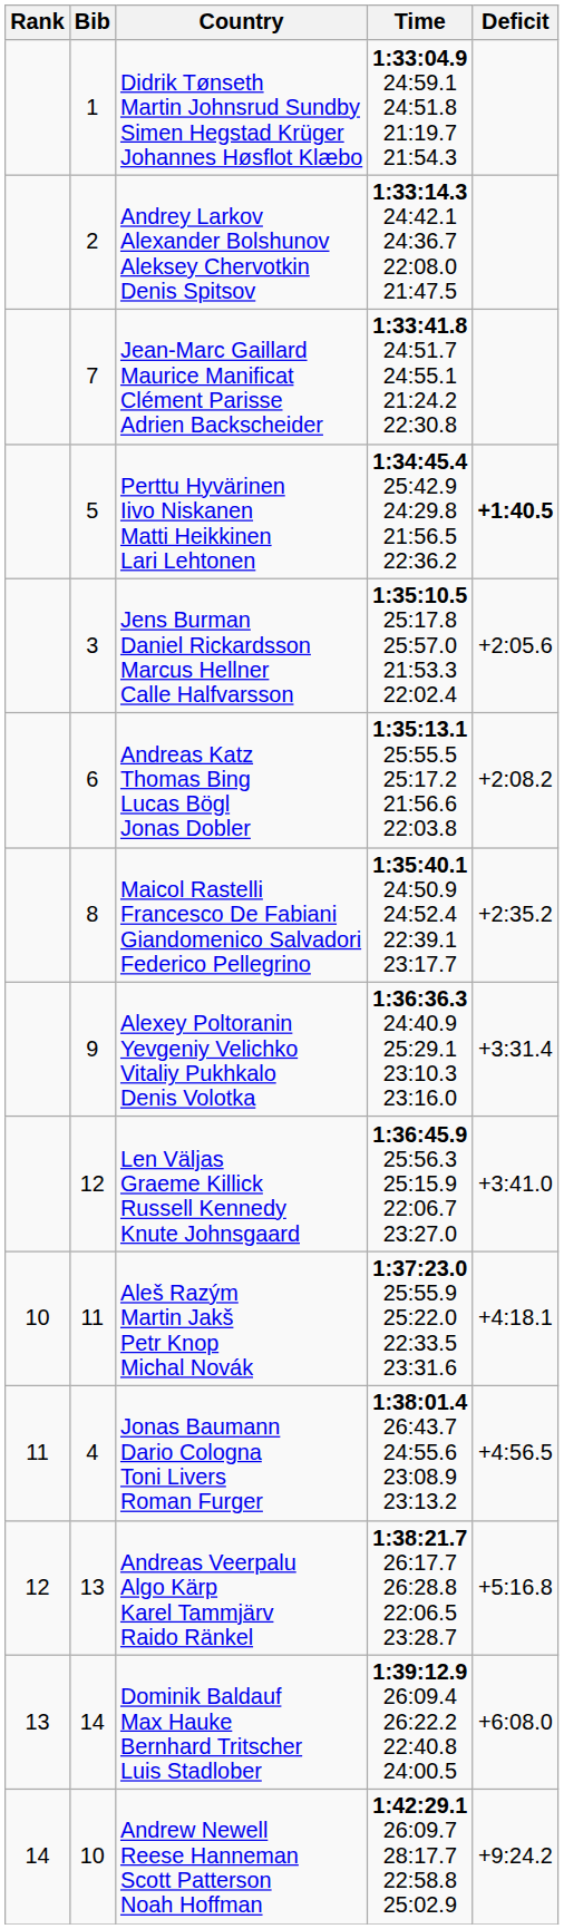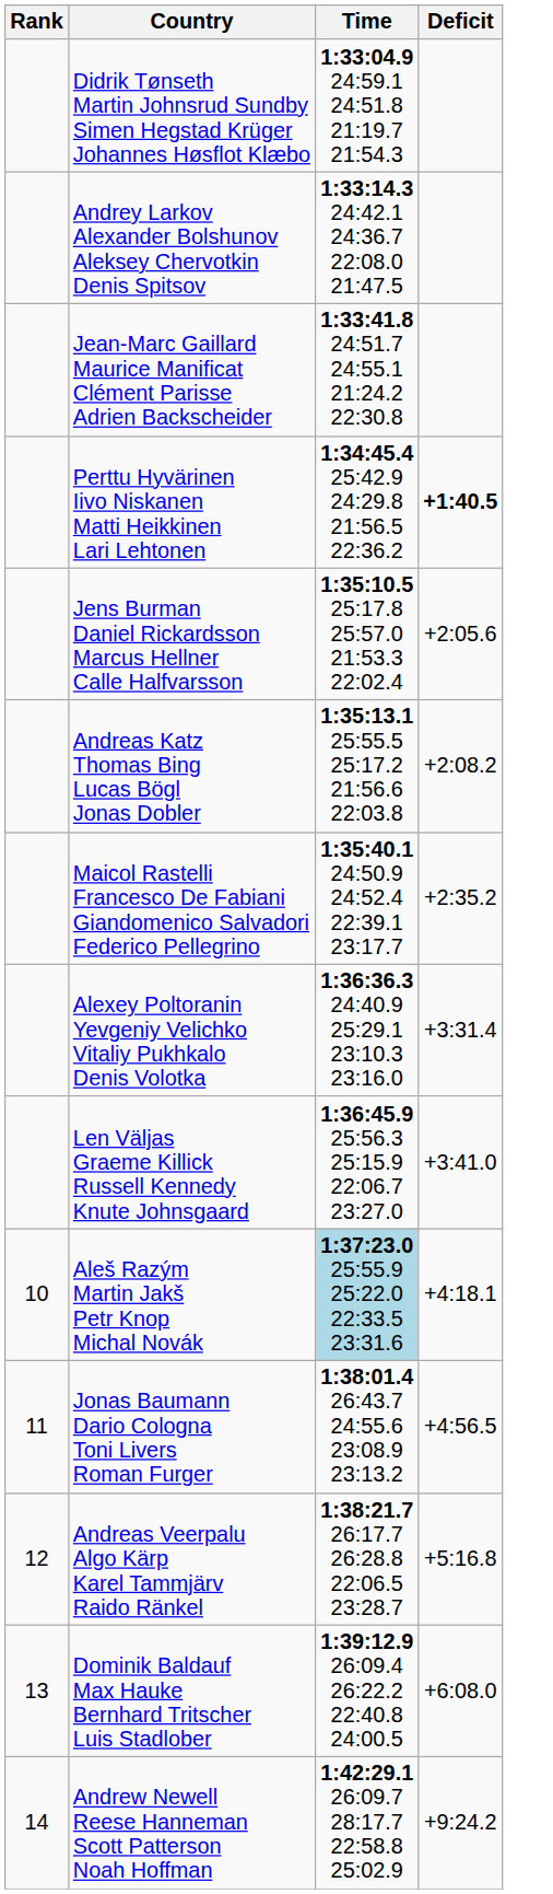 <table class="wikitable sortable" style="text-align:center">
 <tr>
 <th>Rank</th>
-<th>Bib</th>
 <th>Country</th>
 <th>Time</th>
 <th>Deficit</th>
 </tr>
 <tr>
 <td></td>
-<td>1</td>
 <td align="left"><br><a href='#'>Didrik Tønseth</a><br><a href='#'>Martin Johnsrud Sundby</a><br><a href='#'>Simen Hegstad Krüger</a><br><a href='#'>Johannes Høsflot Klæbo</a></td>
 <td><strong>1:33:04.9</strong><br>24:59.1<br>24:51.8<br>21:19.7<br>21:54.3</td>
 <td></td>
 </tr>
 <tr>
 <td></td>
-<td>2</td>
 <td align="left"><br><a href='#'>Andrey Larkov</a><br><a href='#'>Alexander Bolshunov</a><br><a href='#'>Aleksey Chervotkin</a><br><a href='#'>Denis Spitsov</a></td>
 <td><strong>1:33:14.3</strong><br>24:42.1<br>24:36.7<br>22:08.0<br>21:47.5</td>
 <td></td>
 </tr>
 <tr>
 <td></td>
-<td>7</td>
 <td align="left"><br><a href='#'>Jean-Marc Gaillard</a><br><a href='#'>Maurice Manificat</a><br><a href='#'>Clément Parisse</a><br><a href='#'>Adrien Backscheider</a></td>
 <td><strong>1:33:41.8</strong><br>24:51.7<br>24:55.1<br>21:24.2<br>22:30.8</td>
 <td></td>
 </tr>
 <tr>
 <td></td>
-<td>5</td>
 <td align="left"><br><a href='#'>Perttu Hyvärinen</a><br><a href='#'>Iivo Niskanen</a><br><a href='#'>Matti Heikkinen</a><br><a href='#'>Lari Lehtonen</a></td>
 <td><strong>1:34:45.4</strong><br>25:42.9<br>24:29.8<br>21:56.5<br>22:36.2</td>
 <td><strong>+1:40.5</strong></td>
 </tr>
 <tr>
 <td></td>
-<td>3</td>
 <td align="left"><br><a href='#'>Jens Burman</a><br><a href='#'>Daniel Rickardsson</a><br><a href='#'>Marcus Hellner</a><br><a href='#'>Calle Halfvarsson</a></td>
 <td><strong>1:35:10.5</strong><br>25:17.8<br>25:57.0<br>21:53.3<br>22:02.4</td>
 <td>+2:05.6</td>
 </tr>
 <tr>
 <td></td>
-<td>6</td>
 <td align="left"><br><a href='#'>Andreas Katz</a><br><a href='#'>Thomas Bing</a><br><a href='#'>Lucas Bögl</a><br><a href='#'>Jonas Dobler</a></td>
 <td><strong>1:35:13.1</strong><br>25:55.5<br>25:17.2<br>21:56.6<br>22:03.8</td>
 <td>+2:08.2</td>
 </tr>
 <tr>
 <td></td>
-<td>8</td>
 <td align="left"><br><a href='#'>Maicol Rastelli</a><br><a href='#'>Francesco De Fabiani</a><br><a href='#'>Giandomenico Salvadori</a><br><a href='#'>Federico Pellegrino</a></td>
 <td><strong>1:35:40.1</strong><br>24:50.9<br>24:52.4<br>22:39.1<br>23:17.7</td>
 <td>+2:35.2</td>
 </tr>
 <tr>
 <td></td>
-<td>9</td>
 <td align="left"><br><a href='#'>Alexey Poltoranin</a><br><a href='#'>Yevgeniy Velichko</a><br><a href='#'>Vitaliy Pukhkalo</a><br><a href='#'>Denis Volotka</a></td>
 <td><strong>1:36:36.3</strong><br>24:40.9<br>25:29.1<br>23:10.3<br>23:16.0</td>
 <td>+3:31.4</td>
 </tr>
 <tr>
 <td></td>
-<td>12</td>
 <td align="left"><br><a href='#'>Len Väljas</a><br><a href='#'>Graeme Killick</a><br><a href='#'>Russell Kennedy</a><br><a href='#'>Knute Johnsgaard</a></td>
 <td><strong>1:36:45.9</strong><br>25:56.3<br>25:15.9<br>22:06.7<br>23:27.0</td>
 <td>+3:41.0</td>
 </tr>
 <tr>
 <td>10</td>
-<td>11</td>
 <td align="left"><br><a href='#'>Aleš Razým</a><br><a href='#'>Martin Jakš</a><br><a href='#'>Petr Knop</a><br><a href='#'>Michal Novák</a></td>
-<td><strong>1:37:23.0</strong><br>25:55.9<br>25:22.0<br>22:33.5<br>23:31.6</td>
+<td style="background: lightblue;"><strong>1:37:23.0</strong><br>25:55.9<br>25:22.0<br>22:33.5<br>23:31.6</td>
 <td>+4:18.1</td>
 </tr>
 <tr>
 <td>11</td>
-<td>4</td>
 <td align="left"><br><a href='#'>Jonas Baumann</a><br><a href='#'>Dario Cologna</a><br><a href='#'>Toni Livers</a><br><a href='#'>Roman Furger</a></td>
 <td><strong>1:38:01.4</strong><br>26:43.7<br>24:55.6<br>23:08.9<br>23:13.2</td>
 <td>+4:56.5</td>
 </tr>
 <tr>
 <td>12</td>
-<td>13</td>
 <td align="left"><br><a href='#'>Andreas Veerpalu</a><br><a href='#'>Algo Kärp</a><br><a href='#'>Karel Tammjärv</a><br><a href='#'>Raido Ränkel</a></td>
 <td><strong>1:38:21.7</strong><br>26:17.7<br>26:28.8<br>22:06.5<br>23:28.7</td>
 <td>+5:16.8</td>
 </tr>
 <tr>
 <td>13</td>
-<td>14</td>
 <td align="left"><br><a href='#'>Dominik Baldauf</a><br><a href='#'>Max Hauke</a><br><a href='#'>Bernhard Tritscher</a><br><a href='#'>Luis Stadlober</a></td>
 <td><strong>1:39:12.9</strong><br>26:09.4<br>26:22.2<br>22:40.8<br>24:00.5</td>
 <td>+6:08.0</td>
 </tr>
 <tr>
 <td>14</td>
-<td>10</td>
 <td align="left"><br><a href='#'>Andrew Newell</a><br><a href='#'>Reese Hanneman</a><br><a href='#'>Scott Patterson</a><br><a href='#'>Noah Hoffman</a></td>
 <td><strong>1:42:29.1</strong><br>26:09.7<br>28:17.7<br>22:58.8<br>25:02.9</td>
 <td>+9:24.2</td>
 </tr>
 </table>
